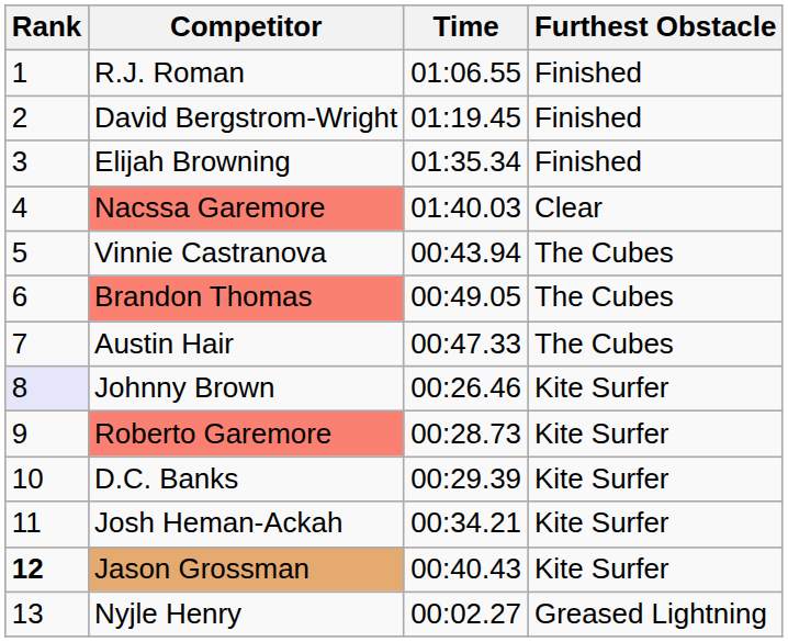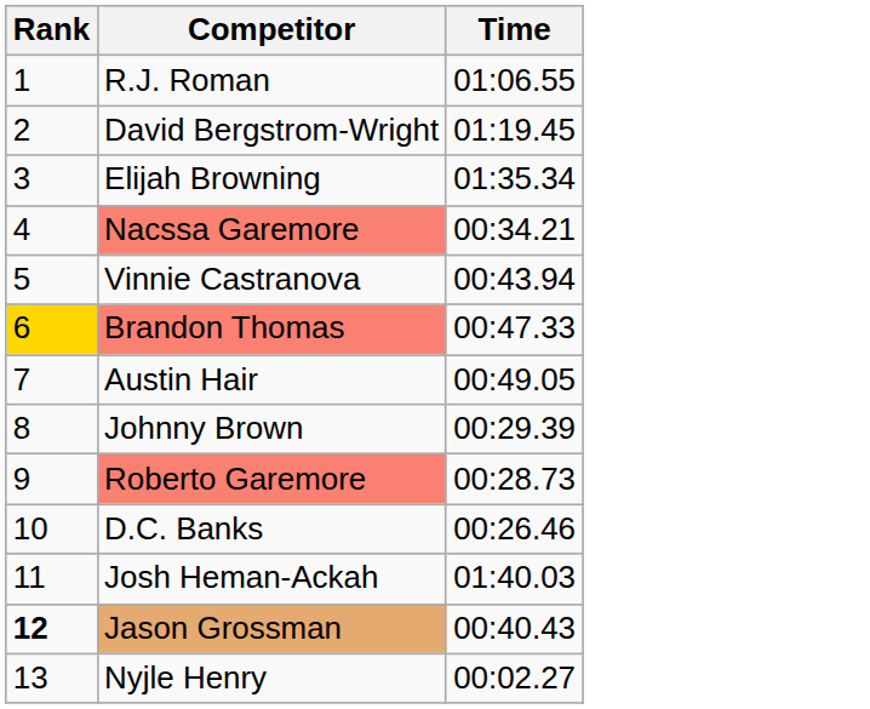 <table class="wikitable sortable mw-collapsible">
 <tr>
 <th>Rank</th>
 <th>Competitor</th>
 <th>Time</th>
-<th>Furthest Obstacle</th>
 </tr>
 <tr>
 <td>1</td>
 <td>R.J. Roman</td>
 <td>01:06.55</td>
-<td>Finished</td>
 </tr>
 <tr>
 <td>2</td>
 <td>David Bergstrom-Wright</td>
 <td>01:19.45</td>
-<td>Finished</td>
 </tr>
 <tr>
 <td>3</td>
 <td>Elijah Browning</td>
 <td>01:35.34</td>
-<td>Finished</td>
 </tr>
 <tr>
 <td>4</td>
 <td style="background-color:#FA8072">Nacssa Garemore</td>
-<td>01:40.03</td>
-<td>Clear</td>
+<td>00:34.21</td>
 </tr>
 <tr>
 <td>5</td>
 <td>Vinnie Castranova</td>
 <td>00:43.94</td>
-<td>The Cubes</td>
 </tr>
 <tr>
-<td>6</td>
+<td style="background: gold;">6</td>
 <td style="background-color:#FA8072">Brandon Thomas</td>
-<td>00:49.05</td>
-<td>The Cubes</td>
+<td>00:47.33</td>
 </tr>
 <tr>
 <td>7</td>
 <td>Austin Hair</td>
-<td>00:47.33</td>
-<td>The Cubes</td>
+<td>00:49.05</td>
 </tr>
 <tr>
-<td style="background: lavender;">8</td>
+<td>8</td>
 <td>Johnny Brown</td>
-<td>00:26.46</td>
-<td>Kite Surfer</td>
+<td>00:29.39</td>
 </tr>
 <tr>
 <td>9</td>
 <td style="background-color:#FA8072">Roberto Garemore</td>
 <td>00:28.73</td>
-<td>Kite Surfer</td>
 </tr>
 <tr>
 <td>10</td>
 <td>D.C. Banks</td>
-<td>00:29.39</td>
-<td>Kite Surfer</td>
+<td>00:26.46</td>
 </tr>
 <tr>
 <td>11</td>
 <td>Josh Heman-Ackah</td>
-<td>00:34.21</td>
-<td>Kite Surfer</td>
+<td>01:40.03</td>
 </tr>
 <tr>
 <td><strong>12</strong></td>
 <td style="background-color:#E5AA70">Jason Grossman</td>
 <td>00:40.43</td>
-<td>Kite Surfer</td>
 </tr>
 <tr>
 <td>13</td>
 <td>Nyjle Henry</td>
 <td>00:02.27</td>
-<td>Greased Lightning</td>
 </tr>
 </table>
